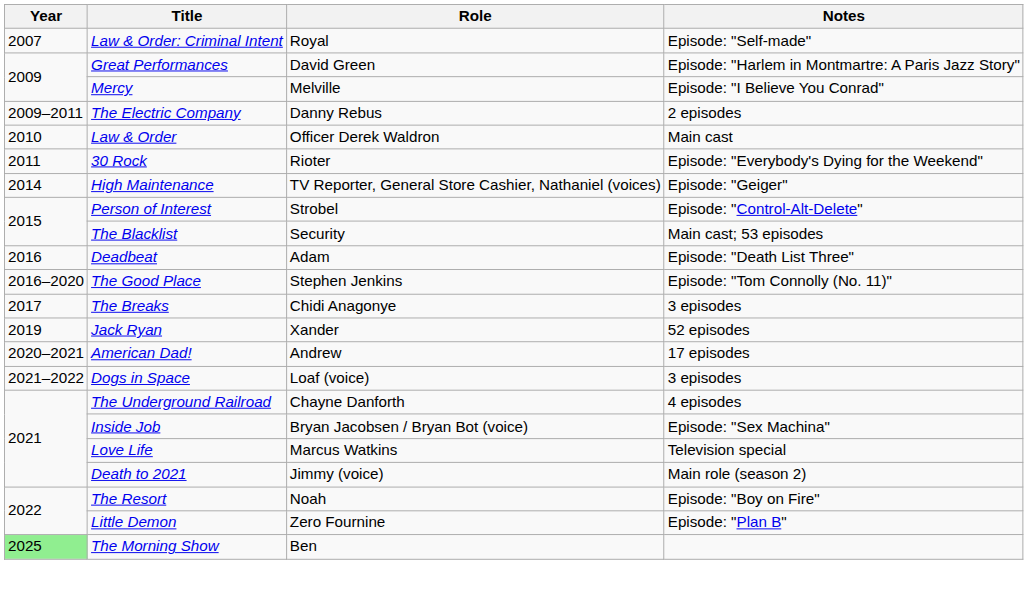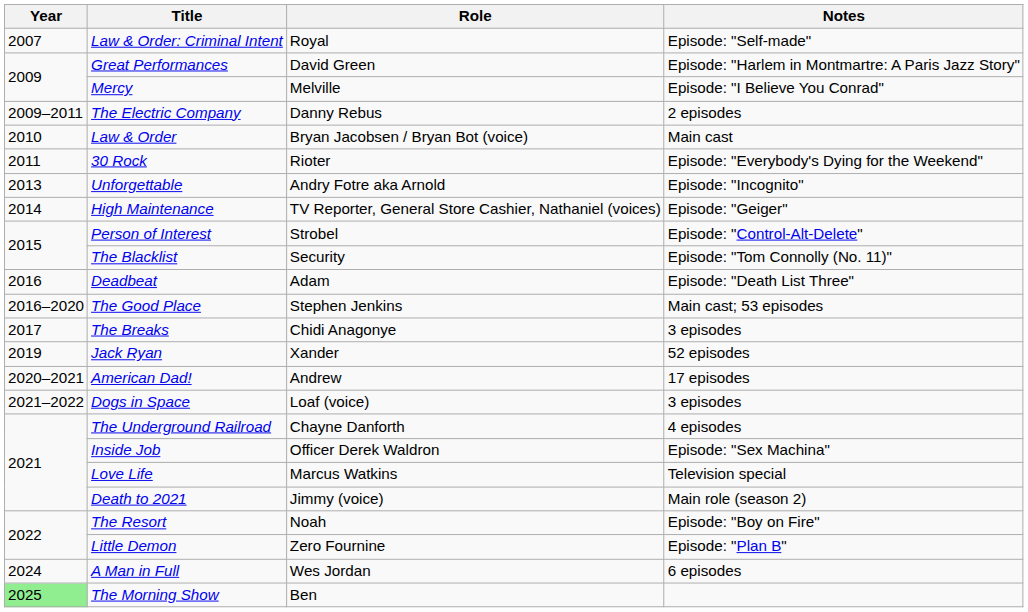 <table class="wikitable">
 <tr>
 <th>Year</th>
 <th>Title</th>
 <th>Role</th>
 <th>Notes</th>
 </tr>
 <tr>
 <td>2007</td>
 <td><em><a href='#'>Law & Order: Criminal Intent</a></em></td>
 <td>Royal</td>
 <td>Episode: "Self-made"</td>
 </tr>
 <tr>
 <td rowspan="2">2009</td>
 <td><em><a href='#'>Great Performances</a></em></td>
 <td>David Green</td>
 <td>Episode: "Harlem in Montmartre: A Paris Jazz Story"</td>
 </tr>
 <tr>
 <td><em><a href='#'>Mercy</a></em></td>
 <td>Melville</td>
 <td>Episode: "I Believe You Conrad"</td>
 </tr>
 <tr>
 <td>2009–2011</td>
 <td><em><a href='#'>The Electric Company</a></em></td>
 <td>Danny Rebus</td>
 <td>2 episodes</td>
 </tr>
 <tr>
 <td>2010</td>
 <td><em><a href='#'>Law & Order</a></em></td>
-<td>Officer Derek Waldron</td>
+<td>Bryan Jacobsen / Bryan Bot (voice)</td>
 <td>Main cast</td>
 </tr>
 <tr>
 <td>2011</td>
 <td><em><a href='#'>30 Rock</a></em></td>
 <td>Rioter</td>
 <td>Episode: "Everybody's Dying for the Weekend"</td>
+</tr>
+<tr>
+<td>2013</td>
+<td><em><a href='#'>Unforgettable</a></em></td>
+<td>Andry Fotre aka Arnold</td>
+<td>Episode: "Incognito"</td>
 </tr>
 <tr>
 <td>2014</td>
 <td><em><a href='#'>High Maintenance</a></em></td>
 <td>TV Reporter, General Store Cashier, Nathaniel (voices)</td>
 <td>Episode: "Geiger"</td>
 </tr>
 <tr>
 <td rowspan="2">2015</td>
 <td><em><a href='#'>Person of Interest</a></em></td>
 <td>Strobel</td>
 <td>Episode: "<a href='#'>Control-Alt-Delete</a>"</td>
 </tr>
 <tr>
 <td><em><a href='#'>The Blacklist</a></em></td>
 <td>Security</td>
-<td>Main cast; 53 episodes</td>
+<td>Episode: "Tom Connolly (No. 11)"</td>
 </tr>
 <tr>
 <td>2016</td>
 <td><em><a href='#'>Deadbeat</a></em></td>
 <td>Adam</td>
 <td>Episode: "Death List Three"</td>
 </tr>
 <tr>
 <td>2016–2020</td>
 <td><em><a href='#'>The Good Place</a></em></td>
 <td>Stephen Jenkins</td>
-<td>Episode: "Tom Connolly (No. 11)"</td>
+<td>Main cast; 53 episodes</td>
 </tr>
 <tr>
 <td>2017</td>
 <td><em><a href='#'>The Breaks</a></em></td>
 <td>Chidi Anagonye</td>
 <td>3 episodes</td>
 </tr>
 <tr>
 <td>2019</td>
 <td><em><a href='#'>Jack Ryan</a></em></td>
 <td>Xander</td>
 <td>52 episodes</td>
 </tr>
 <tr>
 <td>2020–2021</td>
 <td><em><a href='#'>American Dad!</a></em></td>
 <td>Andrew</td>
 <td>17 episodes</td>
 </tr>
 <tr>
 <td>2021–2022</td>
 <td><em><a href='#'>Dogs in Space</a></em></td>
 <td>Loaf (voice)</td>
 <td>3 episodes</td>
 </tr>
 <tr>
 <td rowspan="4">2021</td>
 <td><em><a href='#'>The Underground Railroad</a></em></td>
 <td>Chayne Danforth</td>
 <td>4 episodes</td>
 </tr>
 <tr>
 <td><em><a href='#'>Inside Job</a></em></td>
-<td>Bryan Jacobsen / Bryan Bot (voice)</td>
+<td>Officer Derek Waldron</td>
 <td>Episode: "Sex Machina"</td>
 </tr>
 <tr>
 <td><em><a href='#'>Love Life</a></em></td>
 <td>Marcus Watkins</td>
 <td>Television special</td>
 </tr>
 <tr>
 <td><em><a href='#'>Death to 2021</a></em></td>
 <td>Jimmy (voice)</td>
 <td>Main role (season 2)</td>
 </tr>
 <tr>
 <td rowspan="2">2022</td>
 <td><em><a href='#'>The Resort</a></em></td>
 <td>Noah</td>
 <td>Episode: "Boy on Fire"</td>
 </tr>
 <tr>
 <td><em><a href='#'>Little Demon</a></em></td>
 <td>Zero Fournine</td>
 <td>Episode: "<a href='#'>Plan B</a>"</td>
 </tr>
 <tr>
+<td>2024</td>
+<td><em><a href='#'>A Man in Full</a></em></td>
+<td>Wes Jordan</td>
+<td>6 episodes</td>
+</tr>
+<tr>
 <td style="background: lightgreen;">2025</td>
 <td><em><a href='#'>The Morning Show</a></em></td>
 <td>Ben</td>
 <td></td>
 </tr>
 </table>
